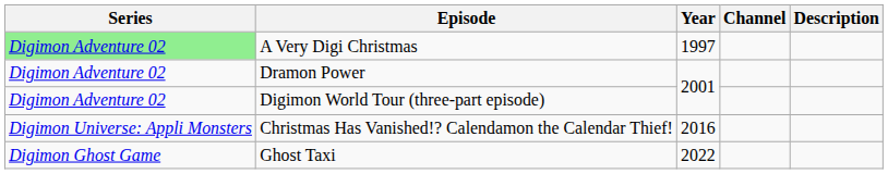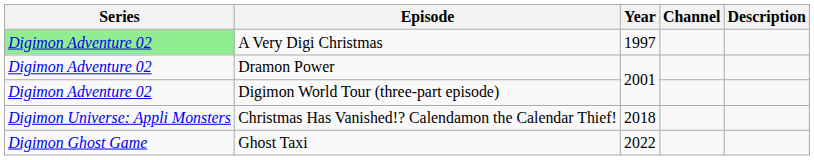 <table class="wikitable sortable">
 <tr>
 <th>Series</th>
 <th>Episode</th>
 <th>Year</th>
 <th>Channel</th>
 <th>Description</th>
 </tr>
 <tr>
 <td style="background: lightgreen;"><em><a href='#'>Digimon Adventure 02</a></em></td>
 <td>A Very Digi Christmas</td>
 <td>1997</td>
 <td></td>
 <td></td>
 </tr>
 <tr>
 <td><em><a href='#'>Digimon Adventure 02</a></em></td>
 <td>Dramon Power</td>
 <td rowspan="2">2001</td>
 <td></td>
 <td></td>
 </tr>
 <tr>
 <td><em><a href='#'>Digimon Adventure 02</a></em></td>
 <td>Digimon World Tour (three-part episode)</td>
 <td></td>
 <td></td>
 </tr>
 <tr>
 <td><em><a href='#'>Digimon Universe: Appli Monsters</a></em></td>
 <td>Christmas Has Vanished!? Calendamon the Calendar Thief!</td>
-<td>2016</td>
+<td>2018</td>
 <td></td>
 <td></td>
 </tr>
 <tr>
 <td><em><a href='#'>Digimon Ghost Game</a></em></td>
 <td>Ghost Taxi</td>
 <td>2022</td>
 <td></td>
 <td></td>
 </tr>
 </table>
